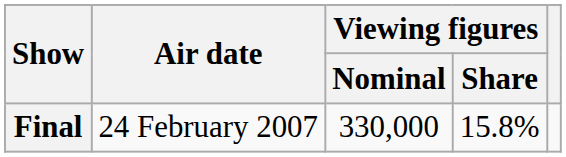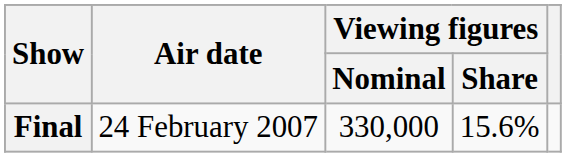 <table class="wikitable plainrowheaders sortable" style="text-align:center">
 <tr>
 <th rowspan="2" scope="col" class="unsortable">Show</th>
 <th rowspan="2" scope="col">Air date</th>
 <th colspan="2" scope="col">Viewing figures</th>
 <th rowspan="2"></th>
 </tr>
 <tr>
 <th>Nominal</th>
 <th>Share</th>
 </tr>
 <tr>
 <th scope="row">Final</th>
 <td>24 February 2007</td>
 <td>330,000</td>
-<td>15.8%</td>
+<td>15.6%</td>
 <td></td>
 </tr>
 </table>
